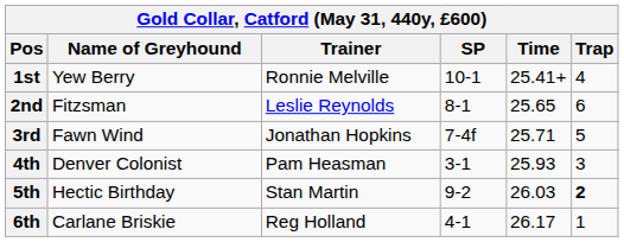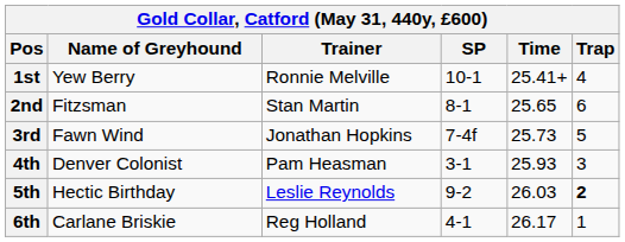 <table class="wikitable">
 <tr>
 <th colspan="6"><a href='#'>Gold Collar</a>, <a href='#'>Catford</a> (May 31, 440y, £600)</th>
 </tr>
 <tr>
 <th width=30>Pos</th>
 <th width=180>Name of Greyhound</th>
 <th width=150>Trainer</th>
 <th width=50>SP</th>
 <th width=50>Time</th>
 <th width=30>Trap</th>
 </tr>
 <tr>
 <th>1st</th>
 <td>Yew Berry</td>
 <td>Ronnie Melville</td>
 <td>10-1</td>
 <td>25.41+</td>
 <td>4</td>
 </tr>
 <tr>
 <th>2nd</th>
 <td>Fitzsman</td>
-<td><a href='#'>Leslie Reynolds</a></td>
+<td>Stan Martin</td>
 <td>8-1</td>
 <td>25.65</td>
 <td>6</td>
 </tr>
 <tr>
 <th>3rd</th>
 <td>Fawn Wind</td>
 <td>Jonathan Hopkins</td>
 <td>7-4f</td>
-<td>25.71</td>
+<td>25.73</td>
 <td>5</td>
 </tr>
 <tr>
 <th>4th</th>
 <td>Denver Colonist</td>
 <td>Pam Heasman</td>
 <td>3-1</td>
 <td>25.93</td>
 <td>3</td>
 </tr>
 <tr>
 <th>5th</th>
 <td>Hectic Birthday</td>
-<td>Stan Martin</td>
+<td><a href='#'>Leslie Reynolds</a></td>
 <td>9-2</td>
 <td>26.03</td>
 <td><strong>2</strong></td>
 </tr>
 <tr>
 <th>6th</th>
 <td>Carlane Briskie</td>
 <td>Reg Holland</td>
 <td>4-1</td>
 <td>26.17</td>
 <td>1</td>
 </tr>
 </table>
